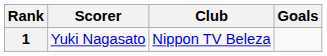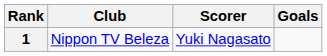 <table class="wikitable">
 <tr>
 <th>Rank</th>
+<th>Club</th>
 <th>Scorer</th>
-<th>Club</th>
 <th>Goals</th>
 </tr>
 <tr>
 <th>1</th>
+<td><a href='#'>Nippon TV Beleza</a></td>
 <td> <a href='#'>Yuki Nagasato</a></td>
-<td><a href='#'>Nippon TV Beleza</a></td>
 <td></td>
 </tr>
 </table>
